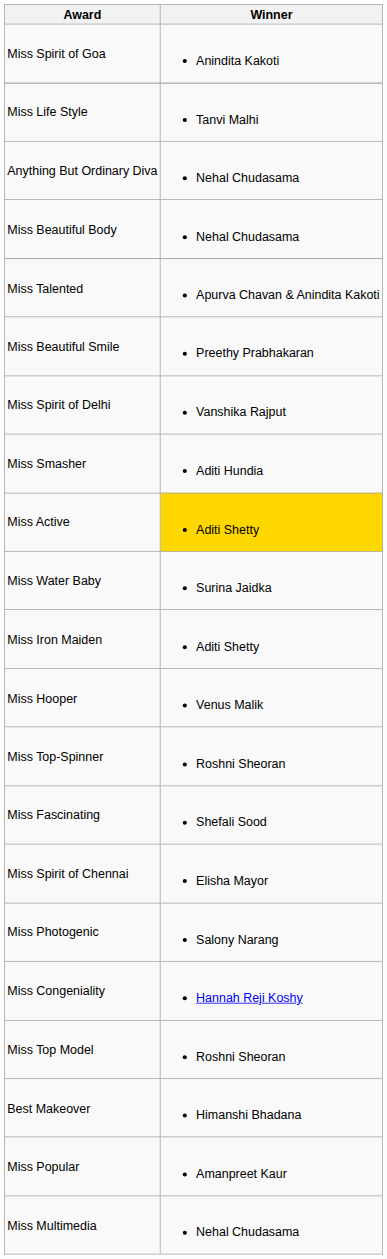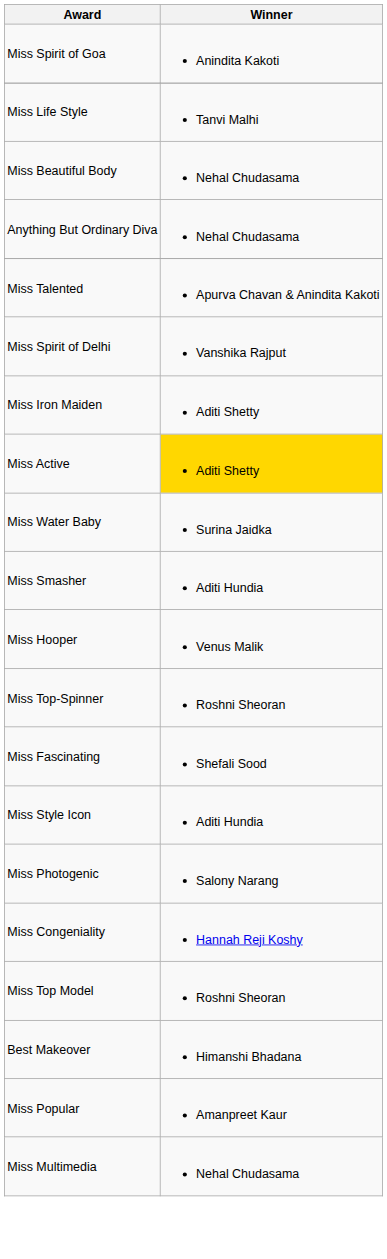 <table class="wikitable sortable" style="font-size:95%;">
 <tr>
 <th>Award</th>
 <th>Winner</th>
 </tr>
 <tr>
 <td>Miss Spirit of Goa</td>
 <td><br><ul><li>Anindita Kakoti</li></ul></td>
 </tr>
 <tr>
 </tr>
 <tr>
 <td>Miss Life Style</td>
 <td><br><ul><li>Tanvi Malhi</li></ul></td>
 </tr>
 <tr>
-<td>Anything But Ordinary Diva</td>
+<td>Miss Beautiful Body</td>
 <td><br><ul><li>Nehal Chudasama</li></ul></td>
 </tr>
 <tr>
-<td>Miss Beautiful Body</td>
+<td>Anything But Ordinary Diva</td>
 <td><br><ul><li>Nehal Chudasama</li></ul></td>
 </tr>
 <tr>
 </tr>
 <tr>
 <td>Miss Talented</td>
 <td><br><ul><li>Apurva Chavan & Anindita Kakoti</li></ul></td>
 </tr>
 <tr>
-<td>Miss Beautiful Smile</td>
-<td><br><ul><li>Preethy Prabhakaran</li></ul></td>
-</tr>
-<tr>
 <td>Miss Spirit of Delhi</td>
 <td><br><ul><li>Vanshika Rajput</li></ul></td>
 </tr>
 <tr>
-<td>Miss Smasher</td>
-<td><br><ul><li>Aditi Hundia</li></ul></td>
+<td>Miss Iron Maiden</td>
+<td><br><ul><li>Aditi Shetty</li></ul></td>
 </tr>
 <tr>
 <td>Miss Active</td>
 <td style="background: gold;"><br><ul><li>Aditi Shetty</li></ul></td>
 </tr>
 <tr>
 <td>Miss Water Baby</td>
 <td><br><ul><li>Surina Jaidka</li></ul></td>
 </tr>
 <tr>
-<td>Miss Iron Maiden</td>
-<td><br><ul><li>Aditi Shetty</li></ul></td>
+<td>Miss Smasher</td>
+<td><br><ul><li>Aditi Hundia</li></ul></td>
 </tr>
 <tr>
 <td>Miss Hooper</td>
 <td><br><ul><li>Venus Malik</li></ul></td>
 </tr>
 <tr>
 <td>Miss Top-Spinner</td>
 <td><br><ul><li>Roshni Sheoran</li></ul></td>
 </tr>
 <tr>
 <td>Miss Fascinating</td>
 <td><br><ul><li>Shefali Sood</li></ul></td>
 </tr>
 <tr>
-<td>Miss Spirit of Chennai</td>
-<td><br><ul><li>Elisha Mayor</li></ul></td>
+<td>Miss Style Icon</td>
+<td><br><ul><li>Aditi Hundia</li></ul></td>
 </tr>
 <tr>
 <td>Miss Photogenic</td>
 <td><br><ul><li>Salony Narang</li></ul></td>
 </tr>
 <tr>
 <td>Miss Congeniality</td>
 <td><br><ul><li><a href='#'>Hannah Reji Koshy</a></li></ul></td>
 </tr>
 <tr>
 <td>Miss Top Model</td>
 <td><br><ul><li>Roshni Sheoran</li></ul></td>
 </tr>
 <tr>
 <td>Best Makeover</td>
 <td><br><ul><li>Himanshi Bhadana</li></ul></td>
 </tr>
 <tr>
 <td>Miss Popular</td>
 <td><br><ul><li>Amanpreet Kaur</li></ul></td>
 </tr>
 <tr>
 <td>Miss Multimedia</td>
 <td><br><ul><li>Nehal Chudasama</li></ul></td>
 </tr>
 </table>
